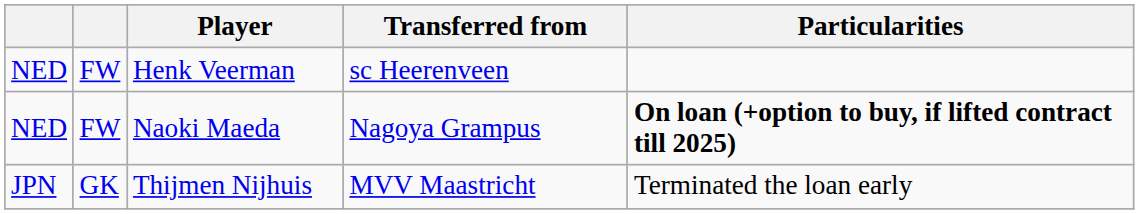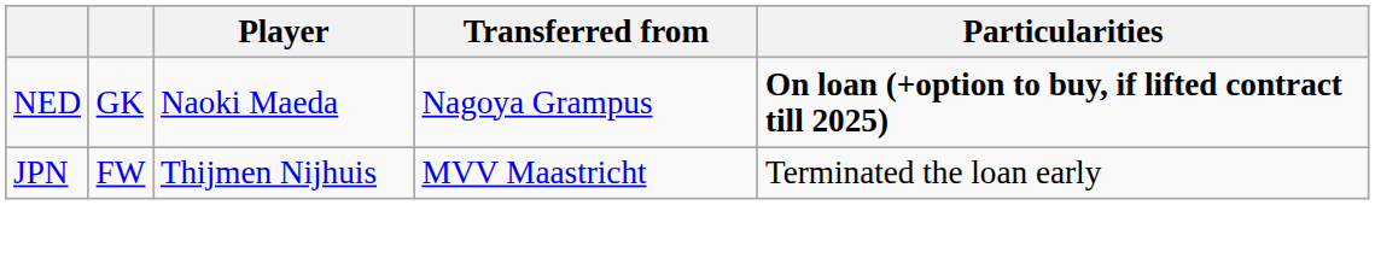 <table class="wikitable plainrowheaders sortable">
 <tr>
 <th></th>
 <th></th>
 <th style="width: 120px;">Player</th>
 <th style="width: 160px;">Transferred from</th>
 <th style="width: 290px;">Particularities</th>
 </tr>
 <tr>
 <td><strong></strong> <a href='#'>NED</a></td>
-<td><a href='#'>FW</a></td>
-<td><a href='#'>Henk Veerman</a></td>
-<td><strong></strong> <a href='#'>sc Heerenveen</a></td>
-<td></td>
-</tr>
-<tr>
-<td><strong></strong> <a href='#'>NED</a></td>
-<td><a href='#'>FW</a></td>
+<td><a href='#'>GK</a></td>
 <td><a href='#'>Naoki Maeda</a></td>
 <td><strong></strong> <a href='#'>Nagoya Grampus</a></td>
 <td><strong>On loan (+option to buy, if lifted contract till 2025)</strong></td>
 </tr>
 <tr>
 <td><strong></strong> <a href='#'>JPN</a></td>
-<td><a href='#'>GK</a></td>
+<td><a href='#'>FW</a></td>
 <td><a href='#'>Thijmen Nijhuis</a></td>
 <td><strong></strong> <a href='#'>MVV Maastricht</a></td>
 <td>Terminated the loan early</td>
 </tr>
 </table>
